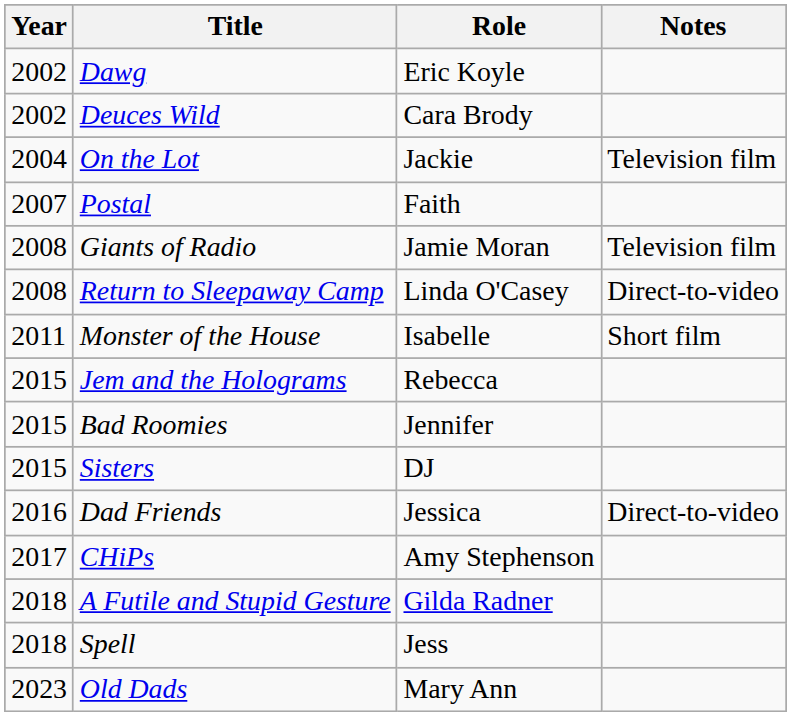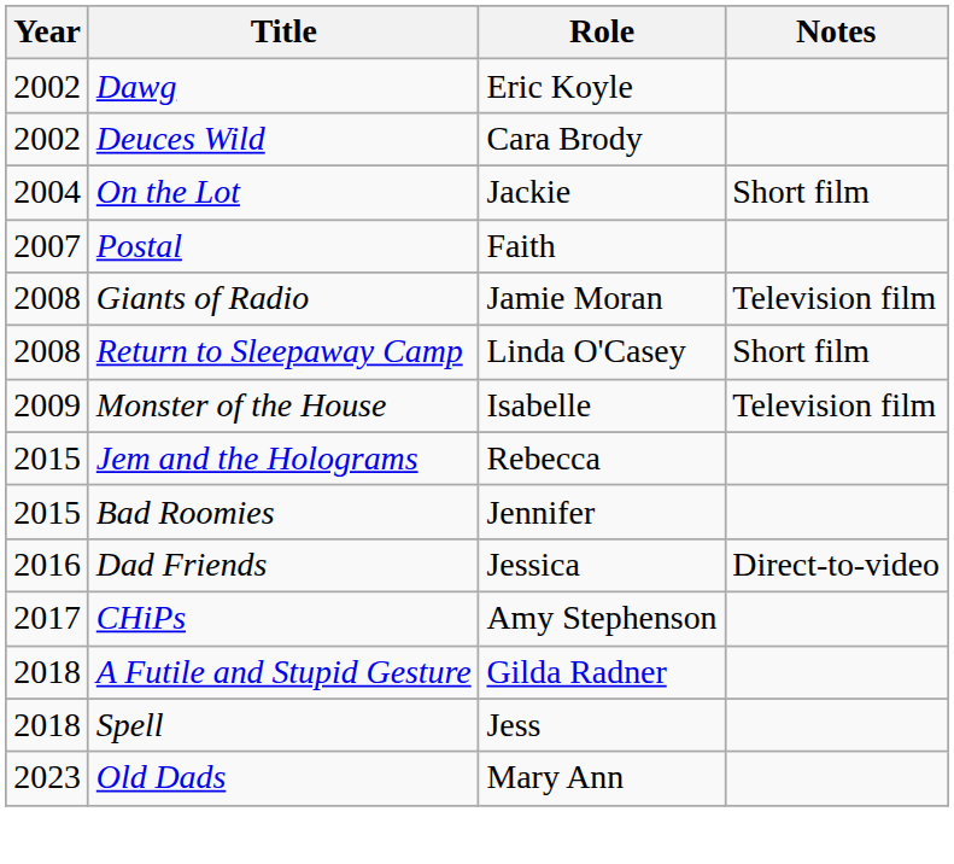 <table class="wikitable sortable">
 <tr>
 <th>Year</th>
 <th>Title</th>
 <th>Role</th>
 <th>Notes</th>
 </tr>
 <tr>
 <td>2002</td>
 <td><em><a href='#'>Dawg</a></em></td>
 <td>Eric Koyle</td>
 <td></td>
 </tr>
 <tr>
 <td>2002</td>
 <td><em><a href='#'>Deuces Wild</a></em></td>
 <td>Cara Brody</td>
 <td></td>
 </tr>
 <tr>
 <td>2004</td>
 <td><em><a href='#'>On the Lot</a></em></td>
 <td>Jackie</td>
-<td>Television film</td>
+<td>Short film</td>
 </tr>
 <tr>
 <td>2007</td>
 <td><em><a href='#'>Postal</a></em></td>
 <td>Faith</td>
 <td></td>
 </tr>
 <tr>
 <td>2008</td>
 <td><em>Giants of Radio</em></td>
 <td>Jamie Moran</td>
 <td>Television film</td>
 </tr>
 <tr>
 <td>2008</td>
 <td><em><a href='#'>Return to Sleepaway Camp</a></em></td>
 <td>Linda O'Casey</td>
-<td>Direct-to-video</td>
+<td>Short film</td>
 </tr>
 <tr>
-<td>2011</td>
+<td>2009</td>
 <td><em>Monster of the House</em></td>
 <td>Isabelle</td>
-<td>Short film</td>
+<td>Television film</td>
 </tr>
 <tr>
 <td>2015</td>
 <td><em><a href='#'>Jem and the Holograms</a></em></td>
 <td>Rebecca</td>
 <td></td>
 </tr>
 <tr>
 <td>2015</td>
 <td><em>Bad Roomies</em></td>
 <td>Jennifer</td>
-<td></td>
-</tr>
-<tr>
-<td>2015</td>
-<td><em><a href='#'>Sisters</a></em></td>
-<td>DJ</td>
 <td></td>
 </tr>
 <tr>
 <td>2016</td>
 <td><em>Dad Friends</em></td>
 <td>Jessica</td>
 <td>Direct-to-video</td>
 </tr>
 <tr>
 <td>2017</td>
 <td><em><a href='#'>CHiPs</a></em></td>
 <td>Amy Stephenson</td>
 <td></td>
 </tr>
 <tr>
 <td>2018</td>
 <td><em><a href='#'>A Futile and Stupid Gesture</a></em></td>
 <td><a href='#'>Gilda Radner</a></td>
 <td></td>
 </tr>
 <tr>
 <td>2018</td>
 <td><em>Spell</em></td>
 <td>Jess</td>
 <td></td>
 </tr>
 <tr>
 <td>2023</td>
 <td><em><a href='#'>Old Dads</a></em></td>
 <td>Mary Ann</td>
 <td></td>
 </tr>
 </table>
